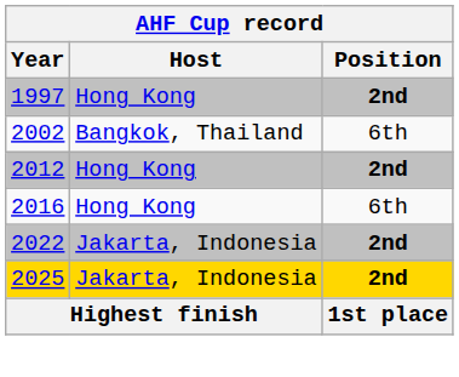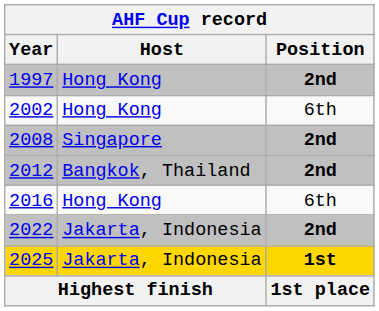 <table class="wikitable" style="text-align: center;">
 <tr>
 <th colspan=3><a href='#'>AHF Cup</a> record</th>
 </tr>
 <tr>
 <th>Year</th>
 <th>Host</th>
 <th>Position</th>
 </tr>
 <tr bgcolor=silver>
 <td><a href='#'>1997</a></td>
 <td align=left> <a href='#'>Hong Kong</a></td>
 <td><strong>2nd</strong></td>
 </tr>
 <tr>
 <td><a href='#'>2002</a></td>
-<td align=left> <a href='#'>Bangkok</a>, Thailand</td>
+<td align=left> <a href='#'>Hong Kong</a></td>
 <td>6th</td>
 </tr>
 <tr bgcolor=silver>
+<td><a href='#'>2008</a></td>
+<td align=left> <a href='#'>Singapore</a></td>
+<td><strong>2nd</strong></td>
+</tr>
+<tr bgcolor=silver>
 <td><a href='#'>2012</a></td>
-<td align=left> <a href='#'>Hong Kong</a></td>
+<td align=left> <a href='#'>Bangkok</a>, Thailand</td>
 <td><strong>2nd</strong></td>
 </tr>
 <tr>
 <td><a href='#'>2016</a></td>
 <td align=left> <a href='#'>Hong Kong</a></td>
 <td>6th</td>
 </tr>
 <tr bgcolor=silver>
 <td><a href='#'>2022</a></td>
 <td align=left> <a href='#'>Jakarta</a>, Indonesia</td>
 <td><strong>2nd</strong></td>
 </tr>
 <tr bgcolor=gold>
 <td><a href='#'>2025</a></td>
 <td align=left> <a href='#'>Jakarta</a>, Indonesia</td>
-<td><strong>2nd</strong></td>
+<td><strong>1st</strong></td>
 </tr>
 <tr>
 <th colspan=2>Highest finish</th>
 <th>1st place</th>
 </tr>
 </table>
